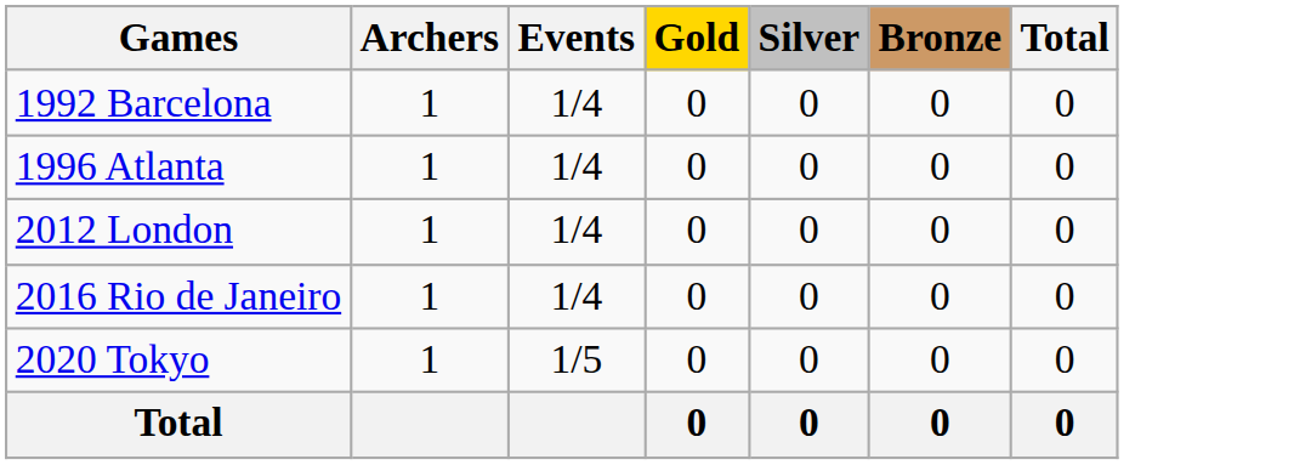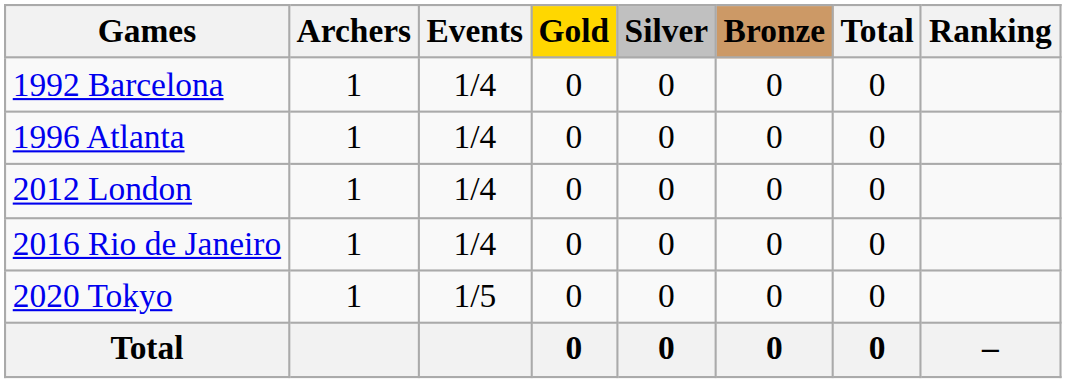 <table class="wikitable sortable" style="text-align:center">
 <tr>
 <th>Games</th>
 <th>Archers</th>
 <th>Events</th>
 <th style="background-color:gold;">Gold</th>
 <th style="background-color:silver;">Silver</th>
 <th style="background-color:#c96;">Bronze</th>
 <th>Total</th>
+<th>Ranking</th>
 </tr>
 <tr>
 <td align=left><a href='#'>1992 Barcelona</a></td>
 <td>1</td>
 <td>1/4</td>
 <td>0</td>
 <td>0</td>
 <td>0</td>
 <td>0</td>
+<td></td>
 </tr>
 <tr>
 <td align=left><a href='#'>1996 Atlanta</a></td>
 <td>1</td>
 <td>1/4</td>
 <td>0</td>
 <td>0</td>
 <td>0</td>
 <td>0</td>
+<td></td>
 </tr>
 <tr>
 <td align=left><a href='#'>2012 London</a></td>
 <td>1</td>
 <td>1/4</td>
 <td>0</td>
 <td>0</td>
 <td>0</td>
 <td>0</td>
+<td></td>
 </tr>
 <tr>
 <td align=left><a href='#'>2016 Rio de Janeiro</a></td>
 <td>1</td>
 <td>1/4</td>
 <td>0</td>
 <td>0</td>
 <td>0</td>
 <td>0</td>
+<td></td>
 </tr>
 <tr>
 <td align=left><a href='#'>2020 Tokyo</a></td>
 <td>1</td>
 <td>1/5</td>
 <td>0</td>
 <td>0</td>
 <td>0</td>
 <td>0</td>
+<td></td>
 </tr>
 <tr>
 <th>Total</th>
 <th></th>
 <th></th>
 <th>0</th>
 <th>0</th>
 <th>0</th>
 <th>0</th>
+<th>–</th>
 </tr>
 </table>
